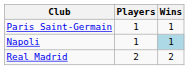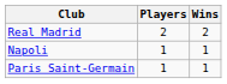 <table class="wikitable">
 <tr>
 <th>Club</th>
 <th>Players</th>
 <th>Wins</th>
 </tr>
 <tr>
+<td> <a href='#'>Real Madrid</a></td>
+<td align=center>2</td>
+<td align=center>2</td>
+</tr>
+<tr>
+<td> <a href='#'>Napoli</a></td>
+<td align=center>1</td>
+<td align=center>1</td>
+</tr>
+<tr>
 <td> <a href='#'>Paris Saint-Germain</a></td>
 <td align=center>1</td>
 <td align=center>1</td>
 </tr>
-<tr>
-<td> <a href='#'>Napoli</a></td>
-<td align=center>1</td>
-<td align=center style="background: lightblue;">1</td>
-</tr>
-<tr>
-<td> <a href='#'>Real Madrid</a></td>
-<td align=center>2</td>
-<td align=center>2</td>
-</tr>
 </table>
